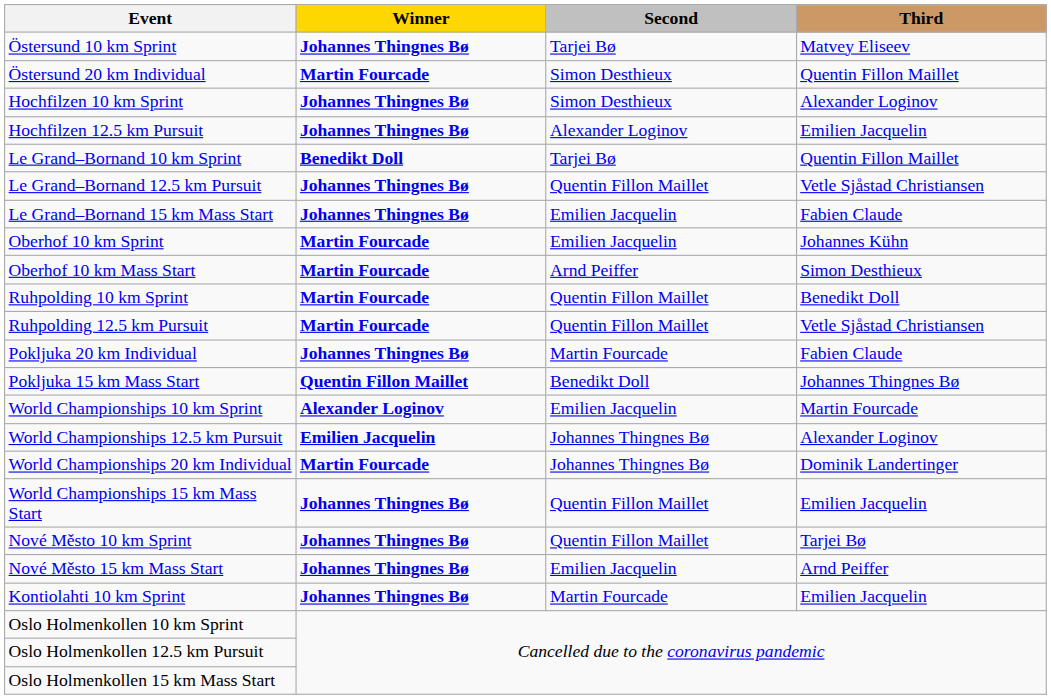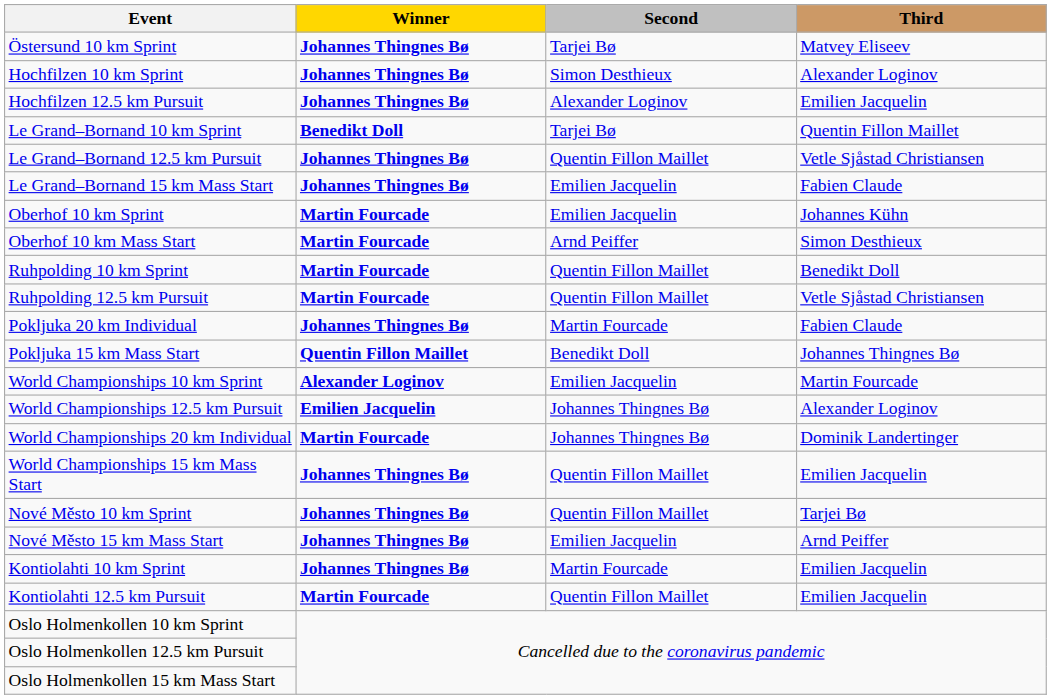 <table class="wikitable" width="75%">
 <tr>
 <th>Event</th>
 <th width="220" style="background:gold;">Winner</th>
 <th width="220" style="background:silver;">Second</th>
 <th width="220" style="background:#CC9966;">Third</th>
 </tr>
 <tr>
 <td><a href='#'>Östersund 10 km Sprint</a><br></td>
 <td><strong><a href='#'>Johannes Thingnes Bø</a></strong><br></td>
 <td><a href='#'>Tarjei Bø</a><br></td>
 <td><a href='#'>Matvey Eliseev</a><br></td>
-</tr>
-<tr>
-<td><a href='#'>Östersund 20 km Individual</a><br></td>
-<td><strong><a href='#'>Martin Fourcade</a></strong><br></td>
-<td><a href='#'>Simon Desthieux</a><br></td>
-<td><a href='#'>Quentin Fillon Maillet</a><br></td>
 </tr>
 <tr>
 <td><a href='#'>Hochfilzen 10 km Sprint</a><br></td>
 <td><strong><a href='#'>Johannes Thingnes Bø</a></strong><br></td>
 <td><a href='#'>Simon Desthieux</a><br></td>
 <td><a href='#'>Alexander Loginov</a><br></td>
 </tr>
 <tr>
 <td><a href='#'>Hochfilzen 12.5 km Pursuit</a><br></td>
 <td><strong><a href='#'>Johannes Thingnes Bø</a></strong><br></td>
 <td><a href='#'>Alexander Loginov</a><br></td>
 <td><a href='#'>Emilien Jacquelin</a><br></td>
 </tr>
 <tr>
 <td><a href='#'>Le Grand–Bornand 10 km Sprint</a><br></td>
 <td><strong><a href='#'>Benedikt Doll</a></strong><br></td>
 <td><a href='#'>Tarjei Bø</a><br></td>
 <td><a href='#'>Quentin Fillon Maillet</a><br></td>
 </tr>
 <tr>
 <td><a href='#'>Le Grand–Bornand 12.5 km Pursuit</a><br></td>
 <td><strong><a href='#'>Johannes Thingnes Bø</a></strong><br></td>
 <td><a href='#'>Quentin Fillon Maillet</a><br></td>
 <td><a href='#'>Vetle Sjåstad Christiansen</a><br></td>
 </tr>
 <tr>
 <td><a href='#'>Le Grand–Bornand 15 km Mass Start</a><br></td>
 <td><strong><a href='#'>Johannes Thingnes Bø</a></strong><br></td>
 <td><a href='#'>Emilien Jacquelin</a><br></td>
 <td><a href='#'>Fabien Claude</a><br></td>
 </tr>
 <tr>
 <td><a href='#'>Oberhof 10 km Sprint</a><br></td>
 <td><strong><a href='#'>Martin Fourcade</a></strong><br></td>
 <td><a href='#'>Emilien Jacquelin</a><br></td>
 <td><a href='#'>Johannes Kühn</a><br></td>
 </tr>
 <tr>
 <td><a href='#'>Oberhof 10 km Mass Start</a><br></td>
 <td><strong><a href='#'>Martin Fourcade</a></strong><br></td>
 <td><a href='#'>Arnd Peiffer</a><br></td>
 <td><a href='#'>Simon Desthieux</a><br></td>
 </tr>
 <tr>
 <td><a href='#'>Ruhpolding 10 km Sprint</a><br></td>
 <td><strong><a href='#'>Martin Fourcade</a></strong><br></td>
 <td><a href='#'>Quentin Fillon Maillet</a><br></td>
 <td><a href='#'>Benedikt Doll</a><br></td>
 </tr>
 <tr>
 <td><a href='#'>Ruhpolding 12.5 km Pursuit</a><br></td>
 <td><strong><a href='#'>Martin Fourcade</a></strong><br></td>
 <td><a href='#'>Quentin Fillon Maillet</a><br></td>
 <td><a href='#'>Vetle Sjåstad Christiansen</a><br></td>
 </tr>
 <tr>
 <td><a href='#'>Pokljuka 20 km Individual</a><br></td>
 <td><strong><a href='#'>Johannes Thingnes Bø</a></strong><br></td>
 <td><a href='#'>Martin Fourcade</a><br></td>
 <td><a href='#'>Fabien Claude</a><br></td>
 </tr>
 <tr>
 <td><a href='#'>Pokljuka 15 km Mass Start</a><br></td>
 <td><strong><a href='#'>Quentin Fillon Maillet</a></strong><br></td>
 <td><a href='#'>Benedikt Doll</a><br></td>
 <td><a href='#'>Johannes Thingnes Bø</a><br></td>
 </tr>
 <tr>
 <td><a href='#'>World Championships 10 km Sprint</a><br></td>
 <td><strong><a href='#'>Alexander Loginov</a></strong><br></td>
 <td><a href='#'>Emilien Jacquelin</a><br></td>
 <td><a href='#'>Martin Fourcade</a><br></td>
 </tr>
 <tr>
 <td><a href='#'>World Championships 12.5 km Pursuit</a><br></td>
 <td><strong><a href='#'>Emilien Jacquelin</a></strong><br></td>
 <td><a href='#'>Johannes Thingnes Bø</a><br></td>
 <td><a href='#'>Alexander Loginov</a><br></td>
 </tr>
 <tr>
 <td><a href='#'>World Championships 20 km Individual</a><br></td>
 <td><strong><a href='#'>Martin Fourcade</a></strong><br></td>
 <td><a href='#'>Johannes Thingnes Bø</a><br></td>
 <td><a href='#'>Dominik Landertinger</a><br></td>
 </tr>
 <tr>
 <td><a href='#'>World Championships 15 km Mass Start</a><br></td>
 <td><strong><a href='#'>Johannes Thingnes Bø</a></strong><br></td>
 <td><a href='#'>Quentin Fillon Maillet</a><br></td>
 <td><a href='#'>Emilien Jacquelin</a><br></td>
 </tr>
 <tr>
 <td><a href='#'>Nové Město 10 km Sprint</a><br></td>
 <td><strong><a href='#'>Johannes Thingnes Bø</a></strong><br></td>
 <td><a href='#'>Quentin Fillon Maillet</a><br></td>
 <td><a href='#'>Tarjei Bø</a><br></td>
 </tr>
 <tr>
 <td><a href='#'>Nové Město 15 km Mass Start</a><br></td>
 <td><strong><a href='#'>Johannes Thingnes Bø</a></strong><br></td>
 <td><a href='#'>Emilien Jacquelin</a><br></td>
 <td><a href='#'>Arnd Peiffer</a><br></td>
 </tr>
 <tr>
 <td><a href='#'>Kontiolahti 10 km Sprint</a><br></td>
 <td><strong><a href='#'>Johannes Thingnes Bø</a></strong><br></td>
 <td><a href='#'>Martin Fourcade</a><br></td>
 <td><a href='#'>Emilien Jacquelin</a><br></td>
 </tr>
 <tr>
+<td><a href='#'>Kontiolahti 12.5 km Pursuit</a><br></td>
+<td><strong><a href='#'>Martin Fourcade</a></strong><br></td>
+<td><a href='#'>Quentin Fillon Maillet</a><br></td>
+<td><a href='#'>Emilien Jacquelin</a><br></td>
+</tr>
+<tr>
 <td>Oslo Holmenkollen 10 km Sprint</td>
 <td colspan="3" rowspan="3" align="middle"><em>Cancelled due to the <a href='#'>coronavirus pandemic</a></em></td>
 </tr>
 <tr>
 <td>Oslo Holmenkollen 12.5 km Pursuit</td>
 </tr>
 <tr>
 <td>Oslo Holmenkollen 15 km Mass Start</td>
 </tr>
 </table>
